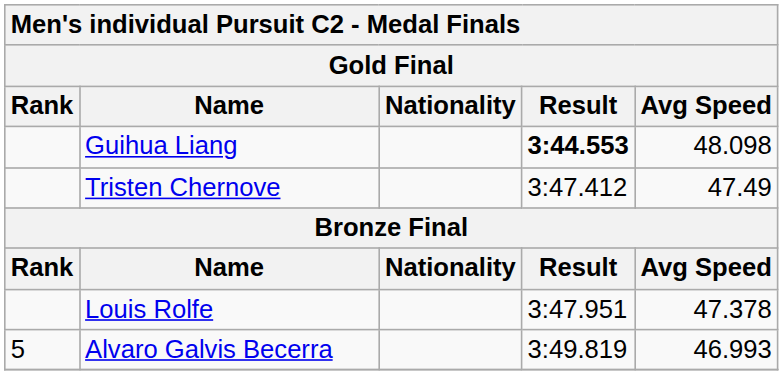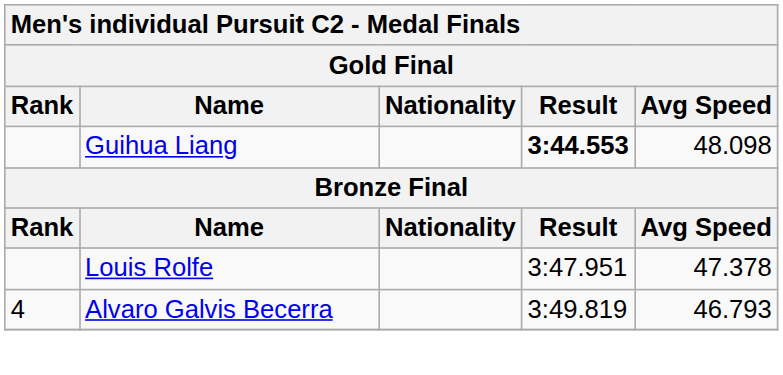 <table class="wikitable sortable" style="text-align:left">
 <tr>
 <th colspan="5" style="text-align:left"><strong> Men's individual Pursuit C2</strong> - <strong>Medal Finals</strong></th>
 </tr>
 <tr>
 <th colspan="5">Gold Final</th>
 </tr>
 <tr>
 <th width=20>Rank</th>
 <th width=180>Name</th>
 <th>Nationality</th>
 <th>Result</th>
 <th>Avg Speed</th>
 </tr>
 <tr>
 <td></td>
 <td><a href='#'>Guihua Liang</a></td>
 <td></td>
 <td><strong>3:44.553</strong></td>
 <td align=right>48.098</td>
 </tr>
 <tr>
-<td></td>
-<td><a href='#'>Tristen Chernove</a></td>
-<td></td>
-<td>3:47.412</td>
-<td align=right>47.49</td>
-</tr>
-<tr>
 <th colspan="5">Bronze Final</th>
 </tr>
 <tr>
 <th width=20>Rank</th>
 <th width=180>Name</th>
 <th>Nationality</th>
 <th>Result</th>
 <th>Avg Speed</th>
 </tr>
 <tr>
 <td></td>
 <td><a href='#'>Louis Rolfe</a></td>
 <td></td>
 <td>3:47.951</td>
 <td align=right>47.378</td>
 </tr>
 <tr>
-<td>5</td>
+<td>4</td>
 <td><a href='#'>Alvaro Galvis Becerra</a></td>
 <td></td>
 <td>3:49.819</td>
-<td align=right>46.993</td>
+<td align=right>46.793</td>
 </tr>
 <tr>
 </tr>
 </table>
